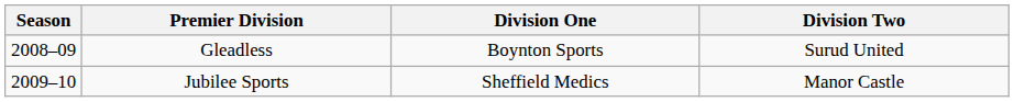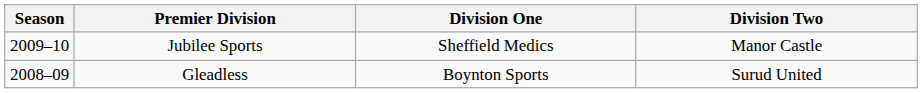 <table class="wikitable" style="text-align: center; font-size:85%">
 <tr>
 <th width=50>Season</th>
 <th width=220>Premier Division</th>
 <th width=220>Division One</th>
 <th width=220>Division Two</th>
 </tr>
 <tr>
+<td>2009–10</td>
+<td>Jubilee Sports</td>
+<td>Sheffield Medics</td>
+<td>Manor Castle</td>
+</tr>
+<tr>
 <td>2008–09</td>
 <td>Gleadless</td>
 <td>Boynton Sports</td>
 <td>Surud United</td>
 </tr>
-<tr>
-<td>2009–10</td>
-<td>Jubilee Sports</td>
-<td>Sheffield Medics</td>
-<td>Manor Castle</td>
-</tr>
 </table>
